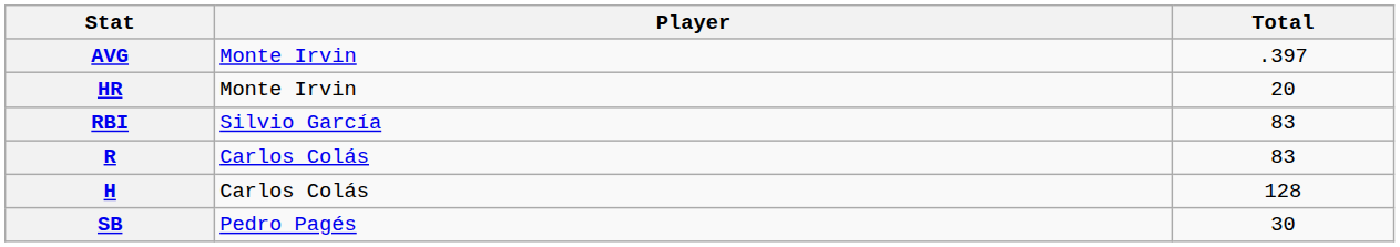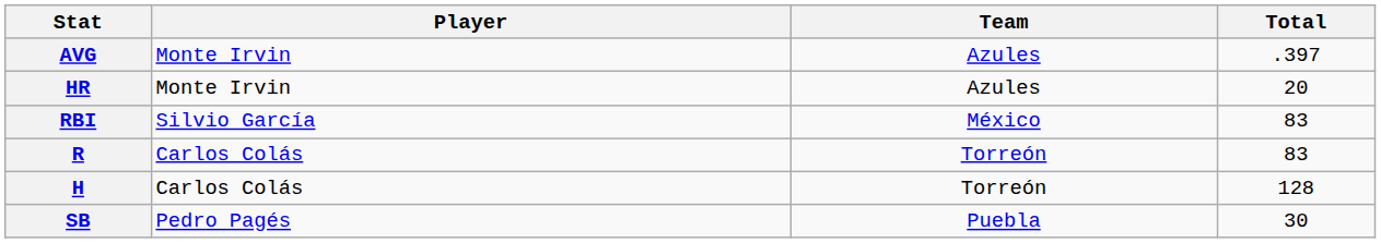 <table class="wikitable" style="text-align:center;">
 <tr>
 <th scope="col" width="3%">Stat</th>
 <th scope="col" width="15%">Player</th>
+<th scope="col" width="10%">Team</th>
 <th scope="col" width="3%">Total</th>
 </tr>
 <tr>
 <th scope="row" style="text-align:center;"><a href='#'>AVG</a></th>
 <td align=left> <a href='#'>Monte Irvin</a></td>
+<td><a href='#'>Azules</a></td>
 <td>.397</td>
 </tr>
 <tr>
 <th scope="row" style="text-align:center;"><a href='#'>HR</a></th>
 <td align=left> Monte Irvin</td>
+<td>Azules</td>
 <td>20</td>
 </tr>
 <tr>
 <th scope="row" style="text-align:center;"><a href='#'>RBI</a></th>
 <td align=left> <a href='#'>Silvio García</a></td>
+<td><a href='#'>México</a></td>
 <td>83</td>
 </tr>
 <tr>
 <th scope="row" style="text-align:center;"><a href='#'>R</a></th>
 <td align=left> <a href='#'>Carlos Colás</a></td>
+<td><a href='#'>Torreón</a></td>
 <td>83</td>
 </tr>
 <tr>
 <th scope="row" style="text-align:center;"><a href='#'>H</a></th>
 <td align=left> Carlos Colás</td>
+<td>Torreón</td>
 <td>128</td>
 </tr>
 <tr>
 <th scope="row" style="text-align:center;"><a href='#'>SB</a></th>
 <td align=left> <a href='#'>Pedro Pagés</a></td>
+<td><a href='#'>Puebla</a></td>
 <td>30</td>
 </tr>
 </table>
